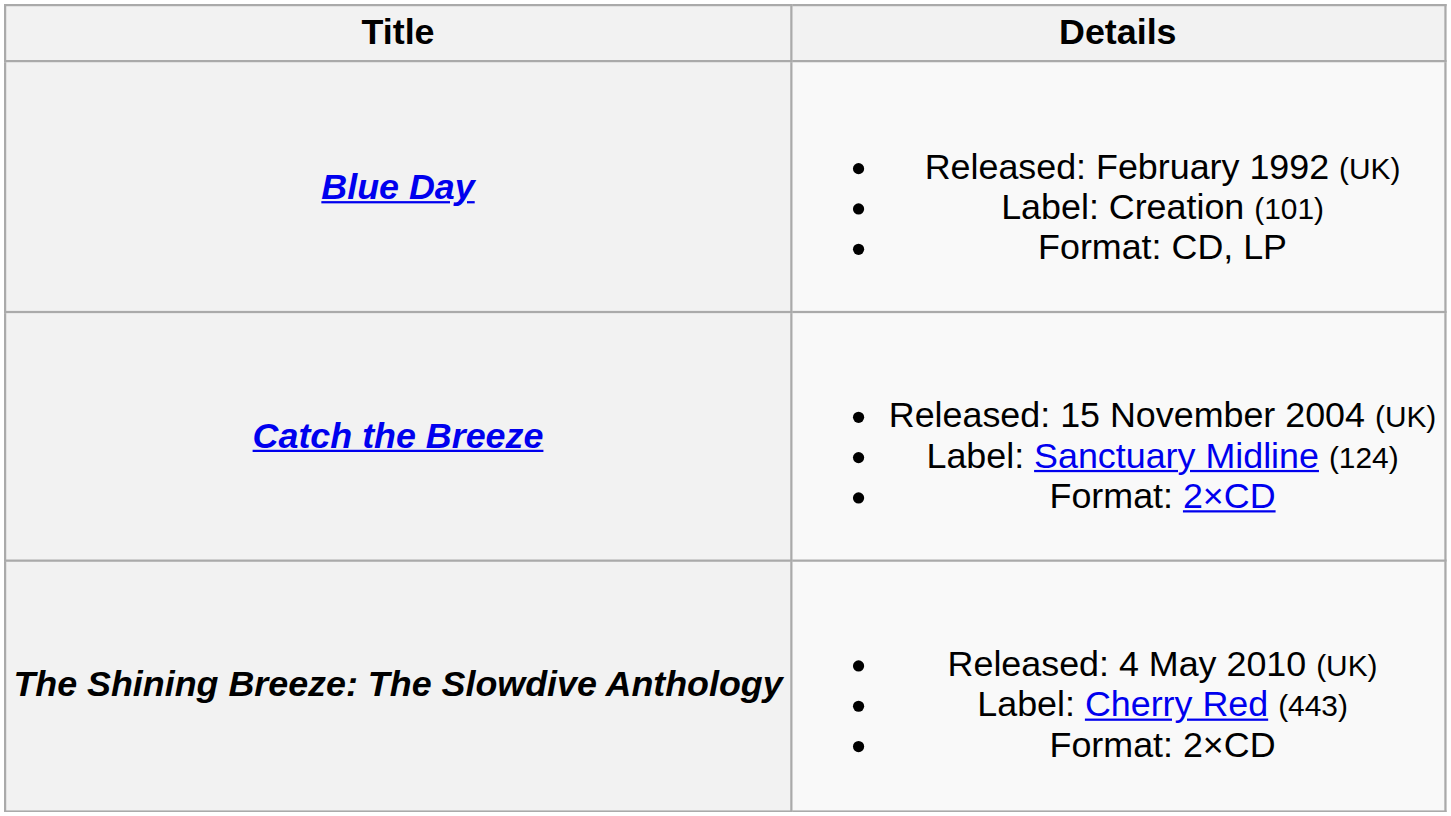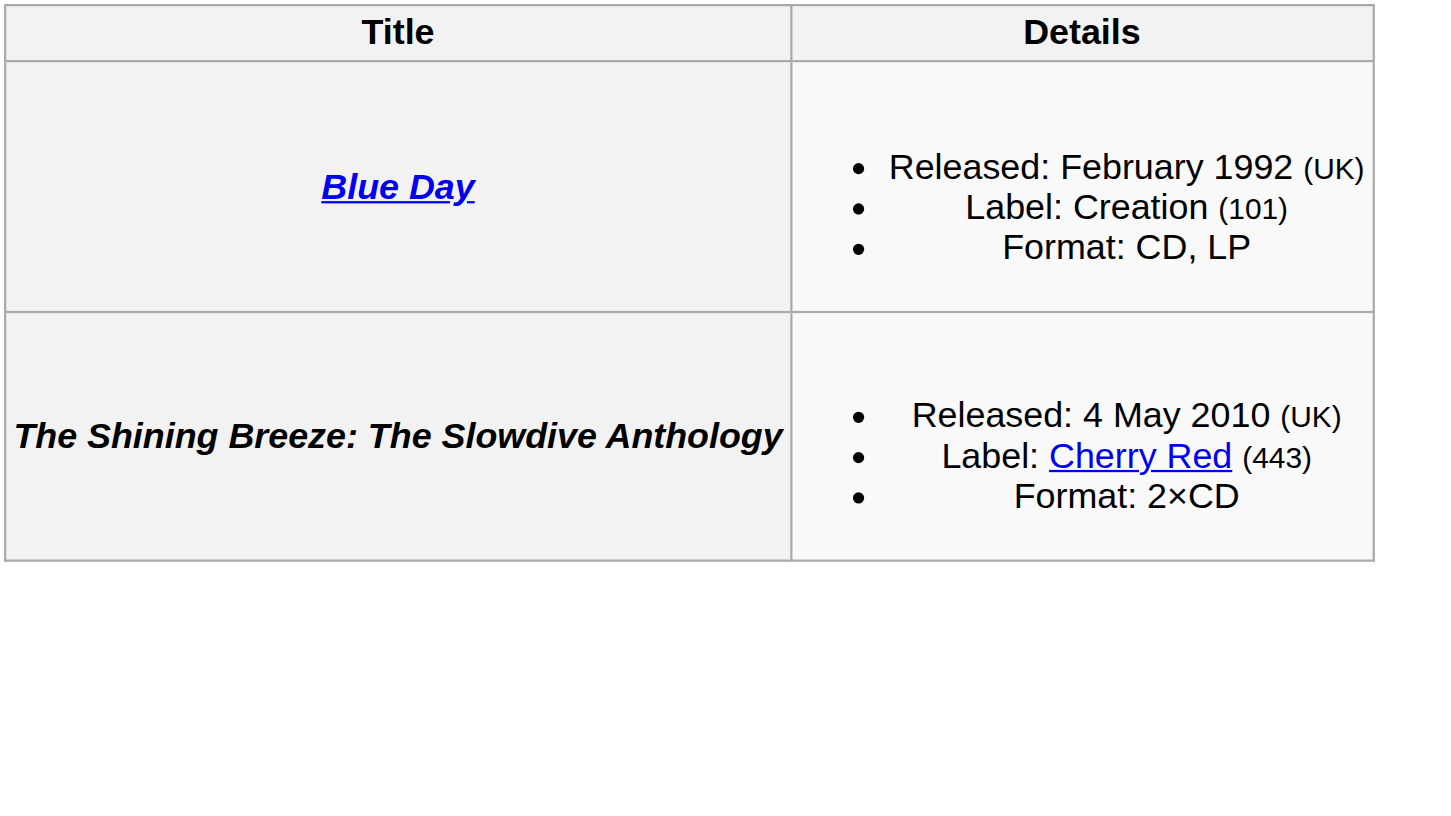 <table class="wikitable plainrowheaders" style="text-align:center">
 <tr>
 <th scope="col">Title</th>
 <th scope="col">Details</th>
 </tr>
 <tr>
 <th scope="row"><em><a href='#'>Blue Day</a></em></th>
 <td><br><ul><li>Released: February 1992 <small>(UK)</small></li><li>Label: Creation <small>(101)</small></li><li>Format: CD, LP</li></ul></td>
 </tr>
 <tr>
-<th scope="row"><em><a href='#'>Catch the Breeze</a></em></th>
-<td><br><ul><li>Released: 15 November 2004 <small>(UK)</small></li><li>Label: <a href='#'>Sanctuary Midline</a> <small>(124)</small></li><li>Format: <a href='#'>2×CD</a></li></ul></td>
-</tr>
-<tr>
 <th scope="row"><em>The Shining Breeze: The Slowdive Anthology</em></th>
 <td><br><ul><li>Released: 4 May 2010 <small>(UK)</small></li><li>Label: <a href='#'>Cherry Red</a> <small>(443)</small></li><li>Format: 2×CD</li></ul></td>
 </tr>
 </table>
